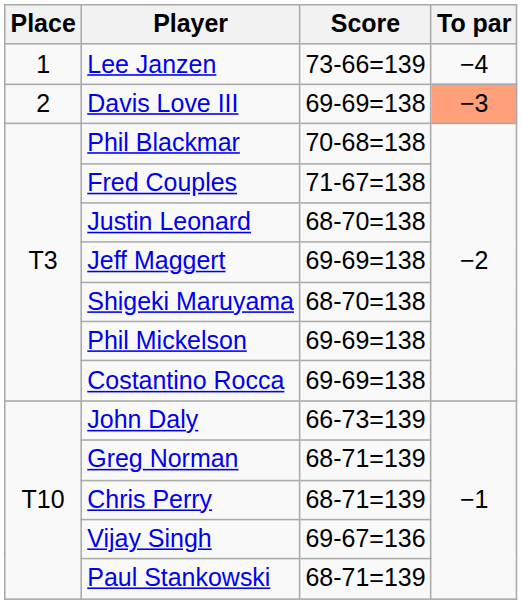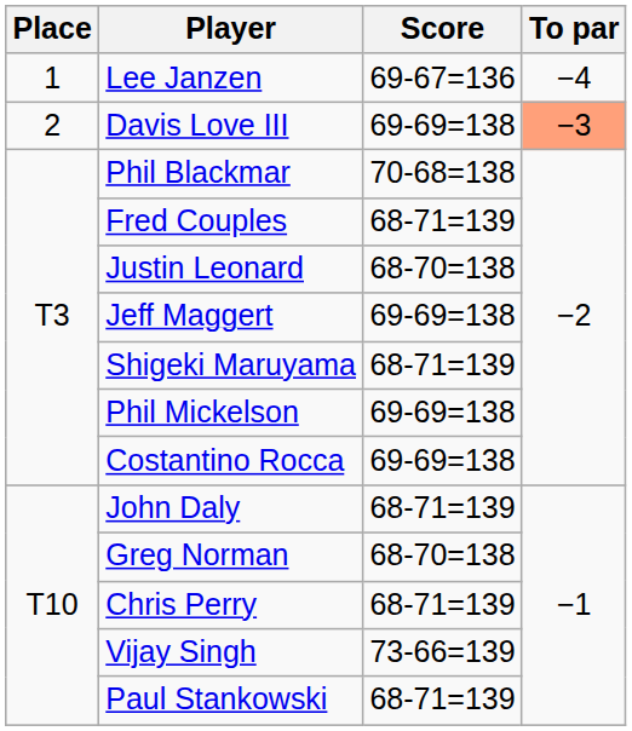 <table class="wikitable">
 <tr>
 <th>Place</th>
 <th>Player</th>
 <th>Score</th>
 <th>To par</th>
 </tr>
 <tr>
 <td align=center>1</td>
 <td> <a href='#'>Lee Janzen</a></td>
-<td>73-66=139</td>
+<td align=center>69-67=136</td>
 <td align=center>−4</td>
 </tr>
 <tr>
 <td align=center>2</td>
 <td> <a href='#'>Davis Love III</a></td>
 <td>69-69=138</td>
 <td align=center style="background: lightsalmon;">−3</td>
 </tr>
 <tr>
 <td rowspan="7" align=center>T3</td>
 <td> <a href='#'>Phil Blackmar</a></td>
 <td align=center>70-68=138</td>
 <td rowspan="7" align=center>−2</td>
 </tr>
 <tr>
 <td> <a href='#'>Fred Couples</a></td>
-<td>71-67=138</td>
+<td>68-71=139</td>
 </tr>
 <tr>
 <td> <a href='#'>Justin Leonard</a></td>
 <td>68-70=138</td>
 </tr>
 <tr>
 <td> <a href='#'>Jeff Maggert</a></td>
 <td>69-69=138</td>
 </tr>
 <tr>
 <td> <a href='#'>Shigeki Maruyama</a></td>
-<td>68-70=138</td>
+<td>68-71=139</td>
 </tr>
 <tr>
 <td> <a href='#'>Phil Mickelson</a></td>
 <td>69-69=138</td>
 </tr>
 <tr>
 <td> <a href='#'>Costantino Rocca</a></td>
 <td>69-69=138</td>
 </tr>
 <tr>
 <td rowspan="5" align=center>T10</td>
 <td> <a href='#'>John Daly</a></td>
-<td align=center>66-73=139</td>
+<td>68-71=139</td>
 <td rowspan="5" align=center>−1</td>
 </tr>
 <tr>
 <td> <a href='#'>Greg Norman</a></td>
-<td>68-71=139</td>
+<td>68-70=138</td>
 </tr>
 <tr>
 <td> <a href='#'>Chris Perry</a></td>
 <td>68-71=139</td>
 </tr>
 <tr>
 <td> <a href='#'>Vijay Singh</a></td>
-<td align=center>69-67=136</td>
+<td>73-66=139</td>
 </tr>
 <tr>
 <td> <a href='#'>Paul Stankowski</a></td>
 <td>68-71=139</td>
 </tr>
 </table>
